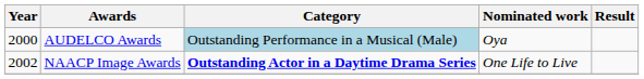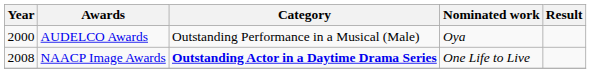 <table class="wikitable">
 <tr>
 <th scope="col">Year</th>
 <th scope="col">Awards</th>
 <th>Category</th>
 <th scope="col">Nominated work</th>
 <th scope="col">Result</th>
 </tr>
 <tr>
 <td>2000</td>
 <td><a href='#'>AUDELCO Awards</a></td>
-<td style="background: lightblue;">Outstanding Performance in a Musical (Male)</td>
+<td>Outstanding Performance in a Musical (Male)</td>
 <td><em>Oya</em></td>
 <td></td>
 </tr>
 <tr>
-<td>2002</td>
+<td>2008</td>
 <td><a href='#'>NAACP Image Awards</a></td>
 <td><strong><a href='#'>Outstanding Actor in a Daytime Drama Series</a></strong></td>
 <td><em>One Life to Live</em></td>
 <td></td>
 </tr>
 <tr>
 </tr>
 </table>
